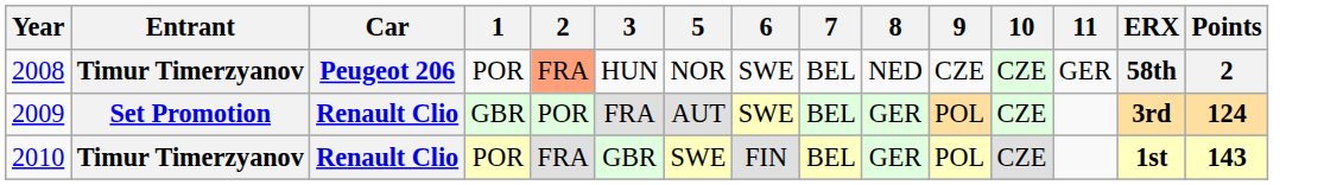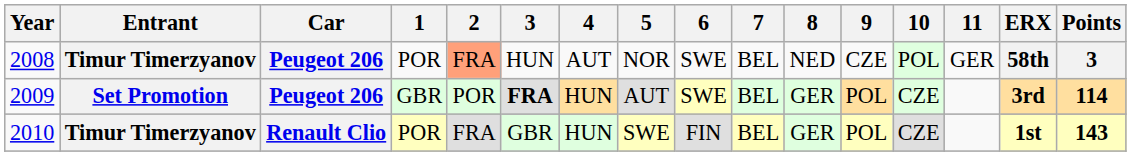 <table class="wikitable" border="1" style="text-align:center; font-size:90%;">
 <tr valign="top">
 <th>Year</th>
 <th>Entrant</th>
 <th>Car</th>
 <th>1</th>
 <th>2</th>
 <th>3</th>
+<th>4</th>
 <th>5</th>
 <th>6</th>
 <th>7</th>
 <th>8</th>
 <th>9</th>
 <th>10</th>
 <th>11</th>
 <th>ERX</th>
 <th>Points</th>
 </tr>
 <tr>
 <td><a href='#'>2008</a></td>
 <th>Timur Timerzyanov</th>
 <th><a href='#'>Peugeot 206</a></th>
 <td>POR</td>
 <td style="background: lightsalmon;">FRA</td>
 <td>HUN</td>
+<td>AUT</td>
 <td>NOR</td>
 <td>SWE</td>
 <td>BEL</td>
 <td>NED</td>
 <td>CZE</td>
-<td style="background:#DFFFDF;">CZE<br></td>
+<td style="background:#DFFFDF;">POL<br></td>
 <td>GER</td>
 <th>58th</th>
-<th>2</th>
+<th>3</th>
 </tr>
 <tr>
 <td><a href='#'>2009</a></td>
 <th><a href='#'>Set Promotion</a></th>
-<th><a href='#'>Renault Clio</a></th>
+<th><a href='#'>Peugeot 206</a></th>
 <td style="background:#DFFFDF;">GBR<br></td>
 <td style="background:#DFFFDF;">POR<br></td>
-<td style="background:#DFDFDF;">FRA<br></td>
+<td style="background:#DFDFDF;"><strong>FRA<br></strong></td>
+<td style="background:#FFDF9F;">HUN<br></td>
 <td style="background:#DFDFDF;">AUT<br></td>
 <td style="background:#FFFFBF;">SWE<br></td>
 <td style="background:#DFFFDF;">BEL<br></td>
 <td style="background:#DFFFDF;">GER<br></td>
 <td style="background:#FFDF9F;">POL<br></td>
 <td style="background:#DFFFDF;">CZE<br></td>
 <td></td>
 <th style="background:#FFDF9F;">3rd</th>
-<th style="background:#FFDF9F;">124</th>
+<th style="background:#FFDF9F;">114</th>
 </tr>
 <tr>
 <td><a href='#'>2010</a></td>
 <th>Timur Timerzyanov</th>
 <th><a href='#'>Renault Clio</a></th>
 <td style="background:#FFFFBF;">POR<br></td>
 <td style="background:#DFDFDF;">FRA<br></td>
 <td style="background:#DFFFDF;">GBR<br></td>
+<td style="background:#DFFFDF;">HUN<br></td>
 <td style="background:#FFFFBF;">SWE<br></td>
 <td style="background:#DFDFDF;">FIN<br></td>
 <td style="background:#FFFFBF;">BEL<br></td>
 <td style="background:#DFFFDF;">GER<br></td>
 <td style="background:#FFFFBF;">POL<br></td>
 <td style="background:#DFDFDF;">CZE<br></td>
 <td></td>
 <th style="background:#FFFFBF;">1st</th>
 <th style="background:#FFFFBF;">143</th>
 </tr>
 </table>
